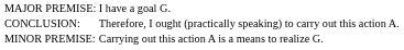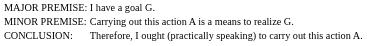 <table>
 <tr>
 <td>MAJOR PREMISE:</td>
 <td>I have a goal G.</td>
 </tr>
 <tr>
+<td>MINOR PREMISE:</td>
+<td>Carrying out this action A is a means to realize G.</td>
+</tr>
+<tr>
 <td>CONCLUSION:</td>
 <td>Therefore, I ought (practically speaking) to carry out this action A.</td>
 </tr>
-<tr>
-<td>MINOR PREMISE:</td>
-<td>Carrying out this action A is a means to realize G.</td>
-</tr>
 </table>
